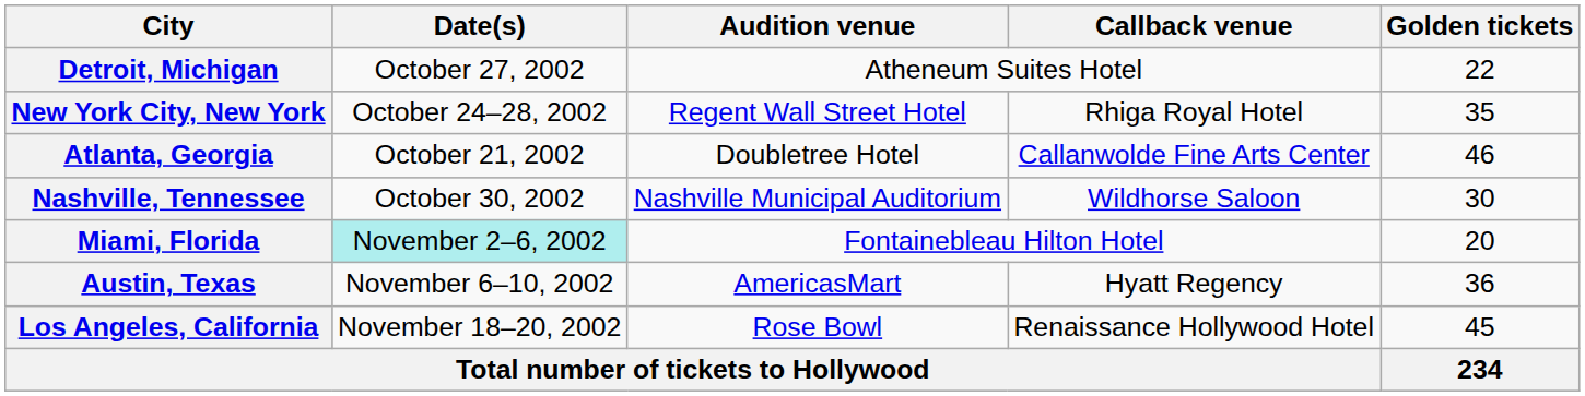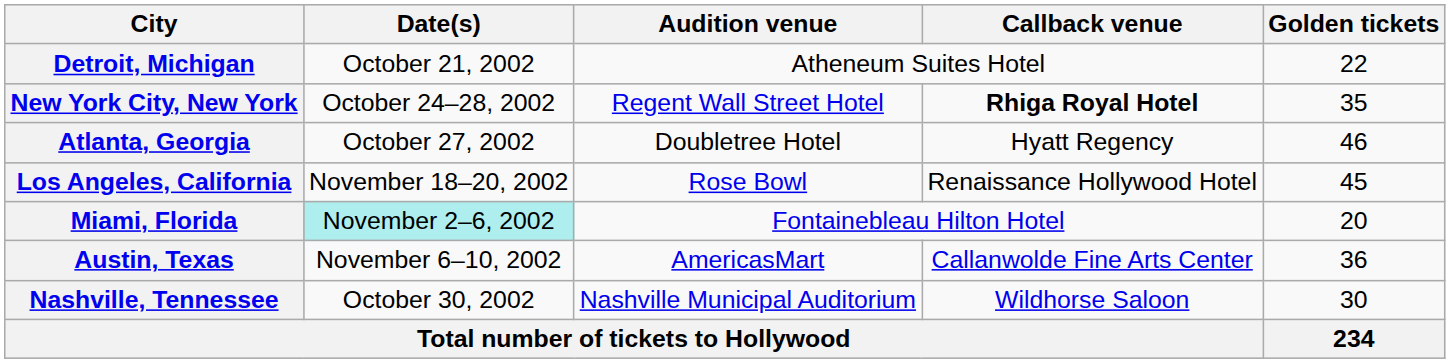 <table class="wikitable sortable" style=" text-align:center">
 <tr>
 <th scope="col">City</th>
 <th scope="col">Date(s)</th>
 <th scope="col" class="unsortable">Audition venue</th>
 <th scope="col" class="unsortable">Callback venue</th>
 <th scope="col">Golden tickets</th>
 </tr>
 <tr>
 <th scope="row"><a href='#'>Detroit, Michigan</a></th>
-<td>October 27, 2002</td>
+<td>October 21, 2002</td>
 <td colspan="2">Atheneum Suites Hotel</td>
 <td>22</td>
 </tr>
 <tr>
 <th scope="row"><a href='#'>New York City, New York</a></th>
 <td>October 24–28, 2002</td>
 <td><a href='#'>Regent Wall Street Hotel</a></td>
-<td>Rhiga Royal Hotel</td>
+<td><strong>Rhiga Royal Hotel</strong></td>
 <td>35</td>
 </tr>
 <tr>
 <th scope="row"><a href='#'>Atlanta, Georgia</a></th>
-<td>October 21, 2002</td>
+<td>October 27, 2002</td>
 <td>Doubletree Hotel</td>
-<td><a href='#'>Callanwolde Fine Arts Center</a></td>
+<td>Hyatt Regency</td>
 <td>46</td>
 </tr>
 <tr>
-<th scope="row"><a href='#'>Nashville, Tennessee</a></th>
-<td>October 30, 2002</td>
-<td><a href='#'>Nashville Municipal Auditorium</a></td>
-<td><a href='#'>Wildhorse Saloon</a></td>
-<td>30</td>
+<th scope="row"><a href='#'>Los Angeles, California</a></th>
+<td>November 18–20, 2002</td>
+<td><a href='#'>Rose Bowl</a></td>
+<td>Renaissance Hollywood Hotel</td>
+<td>45</td>
 </tr>
 <tr>
 <th scope="row"><a href='#'>Miami, Florida</a></th>
 <td style="background: paleturquoise;">November 2–6, 2002</td>
 <td colspan="2"><a href='#'>Fontainebleau Hilton Hotel</a></td>
 <td>20</td>
 </tr>
 <tr>
 <th scope="row"><a href='#'>Austin, Texas</a></th>
 <td>November 6–10, 2002</td>
 <td><a href='#'>AmericasMart</a></td>
-<td>Hyatt Regency</td>
+<td><a href='#'>Callanwolde Fine Arts Center</a></td>
 <td>36</td>
 </tr>
 <tr>
-<th scope="row"><a href='#'>Los Angeles, California</a></th>
-<td>November 18–20, 2002</td>
-<td><a href='#'>Rose Bowl</a></td>
-<td>Renaissance Hollywood Hotel</td>
-<td>45</td>
+<th scope="row"><a href='#'>Nashville, Tennessee</a></th>
+<td>October 30, 2002</td>
+<td><a href='#'>Nashville Municipal Auditorium</a></td>
+<td><a href='#'>Wildhorse Saloon</a></td>
+<td>30</td>
 </tr>
 <tr>
 <th colspan="4">Total number of tickets to Hollywood</th>
 <th>234</th>
 </tr>
 </table>
